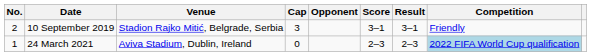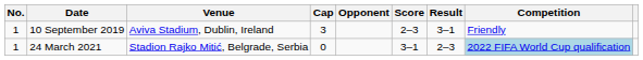 <table class="wikitable sortable">
 <tr>
 <th scope=col>No.</th>
 <th scope=col>Date</th>
 <th scope=col>Venue</th>
 <th scope=col>Cap</th>
 <th scope=col>Opponent</th>
 <th scope=col>Score</th>
 <th scope=col>Result</th>
 <th scope=col>Competition</th>
 <th scope=col class=unsortable></th>
 </tr>
 <tr>
-<td align=center>2</td>
+<td align=center>1</td>
 <td>10 September 2019</td>
-<td><a href='#'>Stadion Rajko Mitić</a>, Belgrade, Serbia</td>
+<td><a href='#'>Aviva Stadium</a>, Dublin, Ireland</td>
 <td align=center>3</td>
 <td></td>
-<td align=center>3–1</td>
+<td align=center>2–3</td>
 <td align=center>3–1</td>
 <td><a href='#'>Friendly</a></td>
 <td align=center></td>
 </tr>
 <tr>
 <td align=center>1</td>
 <td>24 March 2021</td>
-<td><a href='#'>Aviva Stadium</a>, Dublin, Ireland</td>
+<td><a href='#'>Stadion Rajko Mitić</a>, Belgrade, Serbia</td>
 <td align=center>0</td>
 <td></td>
-<td align=center>2–3</td>
+<td align=center>3–1</td>
 <td align=center>2–3</td>
 <td style="background: lightblue;"><a href='#'>2022 FIFA World Cup qualification</a></td>
 <td align=center></td>
 </tr>
 </table>
